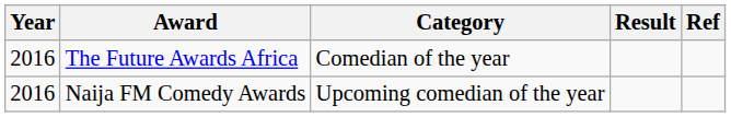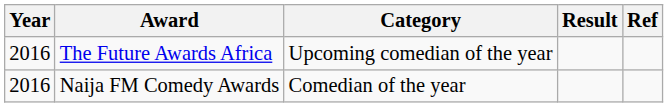 <table class="wikitable">
 <tr>
 <th>Year</th>
 <th>Award</th>
 <th>Category</th>
 <th>Result</th>
 <th>Ref</th>
 </tr>
 <tr>
 <td>2016</td>
 <td><a href='#'>The Future Awards Africa</a></td>
-<td>Comedian of the year</td>
+<td>Upcoming comedian of the year</td>
 <td></td>
 <td></td>
 </tr>
 <tr>
 <td>2016</td>
 <td>Naija FM Comedy Awards</td>
-<td>Upcoming comedian of the year</td>
+<td>Comedian of the year</td>
 <td></td>
 <td></td>
 </tr>
 </table>
